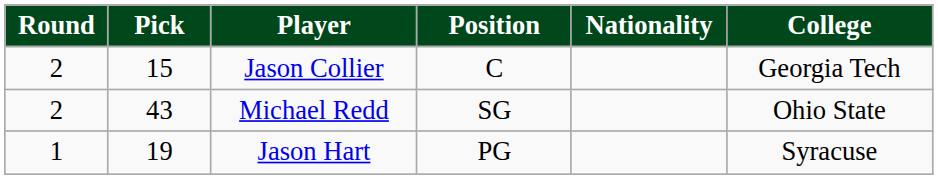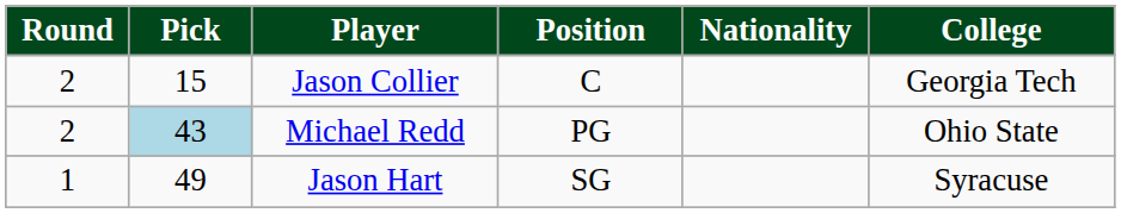 <table class="wikitable sortable sortable">
 <tr>
 <th style="background:#00471B; color:#FFFFFF" width="10%">Round</th>
 <th style="background:#00471B; color:#FFFFFF" width="10%">Pick</th>
 <th style="background:#00471B; color:#FFFFFF" width="20%">Player</th>
 <th style="background:#00471B; color:#FFFFFF" width="15%">Position</th>
 <th style="background:#00471B; color:#FFFFFF" width="15%">Nationality</th>
 <th style="background:#00471B; color:#FFFFFF" width="20%">College</th>
 </tr>
 <tr style="text-align: center">
 <td>2</td>
 <td>15</td>
 <td><a href='#'>Jason Collier</a></td>
 <td>C</td>
 <td></td>
 <td>Georgia Tech</td>
 </tr>
 <tr style="text-align: center">
 <td>2</td>
-<td>43</td>
+<td style="background: lightblue;">43</td>
 <td><a href='#'>Michael Redd</a></td>
-<td>SG</td>
+<td>PG</td>
 <td></td>
 <td>Ohio State</td>
 </tr>
 <tr style="text-align: center">
 <td>1</td>
-<td>19</td>
+<td>49</td>
 <td><a href='#'>Jason Hart</a></td>
-<td>PG</td>
+<td>SG</td>
 <td></td>
 <td>Syracuse</td>
 </tr>
 </table>
